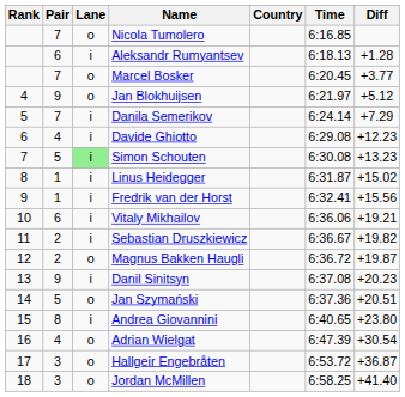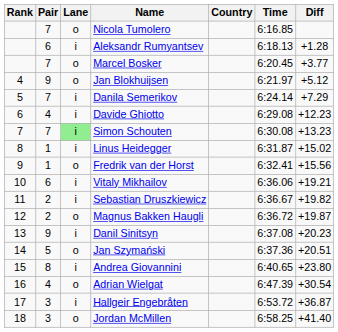 <table class="wikitable sortable" style="text-align:center">
 <tr>
 <th>Rank</th>
 <th>Pair</th>
 <th>Lane</th>
 <th>Name</th>
 <th>Country</th>
 <th>Time</th>
 <th>Diff</th>
 </tr>
 <tr>
 <td></td>
 <td>7</td>
 <td>o</td>
 <td align=left><a href='#'>Nicola Tumolero</a></td>
 <td align=left></td>
 <td>6:16.85</td>
 <td></td>
 </tr>
 <tr>
 <td></td>
 <td>6</td>
 <td>i</td>
 <td align=left><a href='#'>Aleksandr Rumyantsev</a></td>
 <td align=left></td>
 <td>6:18.13</td>
 <td>+1.28</td>
 </tr>
 <tr>
 <td></td>
 <td>7</td>
 <td>o</td>
 <td align=left><a href='#'>Marcel Bosker</a></td>
 <td align=left></td>
 <td>6:20.45</td>
 <td>+3.77</td>
 </tr>
 <tr>
 <td>4</td>
 <td>9</td>
 <td>o</td>
 <td align=left><a href='#'>Jan Blokhuijsen</a></td>
 <td align=left></td>
 <td>6:21.97</td>
 <td>+5.12</td>
 </tr>
 <tr>
 <td>5</td>
 <td>7</td>
 <td>i</td>
 <td align=left><a href='#'>Danila Semerikov</a></td>
 <td align=left></td>
 <td>6:24.14</td>
 <td>+7.29</td>
 </tr>
 <tr>
 <td>6</td>
 <td>4</td>
 <td>i</td>
 <td align=left><a href='#'>Davide Ghiotto</a></td>
 <td align=left></td>
 <td>6:29.08</td>
 <td>+12.23</td>
 </tr>
 <tr>
 <td>7</td>
-<td>5</td>
+<td>7</td>
 <td style="background: lightgreen;">i</td>
 <td align=left><a href='#'>Simon Schouten</a></td>
 <td align=left></td>
 <td>6:30.08</td>
 <td>+13.23</td>
 </tr>
 <tr>
 <td>8</td>
 <td>1</td>
 <td>i</td>
 <td align=left><a href='#'>Linus Heidegger</a></td>
 <td align=left></td>
 <td>6:31.87</td>
 <td>+15.02</td>
 </tr>
 <tr>
 <td>9</td>
 <td>1</td>
-<td>i</td>
+<td>o</td>
 <td align=left><a href='#'>Fredrik van der Horst</a></td>
 <td align=left></td>
 <td>6:32.41</td>
 <td>+15.56</td>
 </tr>
 <tr>
 <td>10</td>
 <td>6</td>
 <td>i</td>
 <td align=left><a href='#'>Vitaly Mikhailov</a></td>
 <td align=left></td>
 <td>6:36.06</td>
 <td>+19.21</td>
 </tr>
 <tr>
 <td>11</td>
 <td>2</td>
 <td>i</td>
 <td align=left><a href='#'>Sebastian Druszkiewicz</a></td>
 <td align=left></td>
 <td>6:36.67</td>
 <td>+19.82</td>
 </tr>
 <tr>
 <td>12</td>
 <td>2</td>
 <td>o</td>
 <td align=left><a href='#'>Magnus Bakken Haugli</a></td>
 <td align=left></td>
 <td>6:36.72</td>
 <td>+19.87</td>
 </tr>
 <tr>
 <td>13</td>
 <td>9</td>
 <td>i</td>
 <td align=left><a href='#'>Danil Sinitsyn</a></td>
 <td align=left></td>
 <td>6:37.08</td>
 <td>+20.23</td>
 </tr>
 <tr>
 <td>14</td>
 <td>5</td>
 <td>o</td>
 <td align=left><a href='#'>Jan Szymański</a></td>
 <td align=left></td>
 <td>6:37.36</td>
 <td>+20.51</td>
 </tr>
 <tr>
 <td>15</td>
 <td>8</td>
 <td>i</td>
 <td align=left><a href='#'>Andrea Giovannini</a></td>
 <td align=left></td>
 <td>6:40.65</td>
 <td>+23.80</td>
 </tr>
 <tr>
 <td>16</td>
 <td>4</td>
 <td>o</td>
 <td align=left><a href='#'>Adrian Wielgat</a></td>
 <td align=left></td>
 <td>6:47.39</td>
 <td>+30.54</td>
 </tr>
 <tr>
 <td>17</td>
 <td>3</td>
-<td>o</td>
+<td>i</td>
 <td align=left><a href='#'>Hallgeir Engebråten</a></td>
 <td align=left></td>
 <td>6:53.72</td>
 <td>+36.87</td>
 </tr>
 <tr>
 <td>18</td>
 <td>3</td>
 <td>o</td>
 <td align=left><a href='#'>Jordan McMillen</a></td>
 <td align=left></td>
 <td>6:58.25</td>
 <td>+41.40</td>
 </tr>
 </table>
